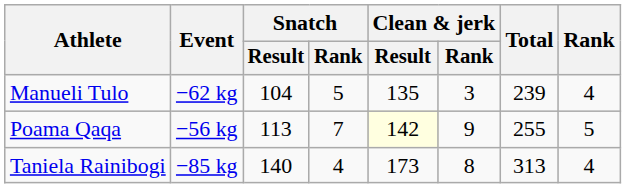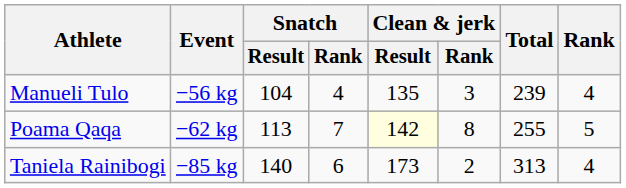 <table class="wikitable" style="font-size:90%">
 <tr>
 <th rowspan=2>Athlete</th>
 <th rowspan=2>Event</th>
 <th colspan="2">Snatch</th>
 <th colspan="2">Clean & jerk</th>
 <th rowspan="2">Total</th>
 <th rowspan="2">Rank</th>
 </tr>
 <tr style="font-size:95%">
 <th>Result</th>
 <th>Rank</th>
 <th>Result</th>
 <th>Rank</th>
 </tr>
 <tr align=center>
 <td align=left><a href='#'>Manueli Tulo</a></td>
-<td align=left><a href='#'>−62 kg</a></td>
+<td align=left><a href='#'>−56 kg</a></td>
 <td>104</td>
-<td>5</td>
+<td>4</td>
 <td>135</td>
 <td>3</td>
 <td>239</td>
 <td>4</td>
 </tr>
 <tr align=center>
 <td align=left><a href='#'>Poama Qaqa</a></td>
-<td align=left><a href='#'>−56 kg</a></td>
+<td align=left><a href='#'>−62 kg</a></td>
 <td>113</td>
 <td>7</td>
 <td style="background: lightyellow;">142</td>
-<td>9</td>
+<td>8</td>
 <td>255</td>
 <td>5</td>
 </tr>
 <tr align=center>
 <td align=left><a href='#'>Taniela Rainibogi</a></td>
 <td align=left><a href='#'>−85 kg</a></td>
 <td>140</td>
-<td>4</td>
+<td>6</td>
 <td>173</td>
-<td>8</td>
+<td>2</td>
 <td>313</td>
 <td>4</td>
 </tr>
 </table>
